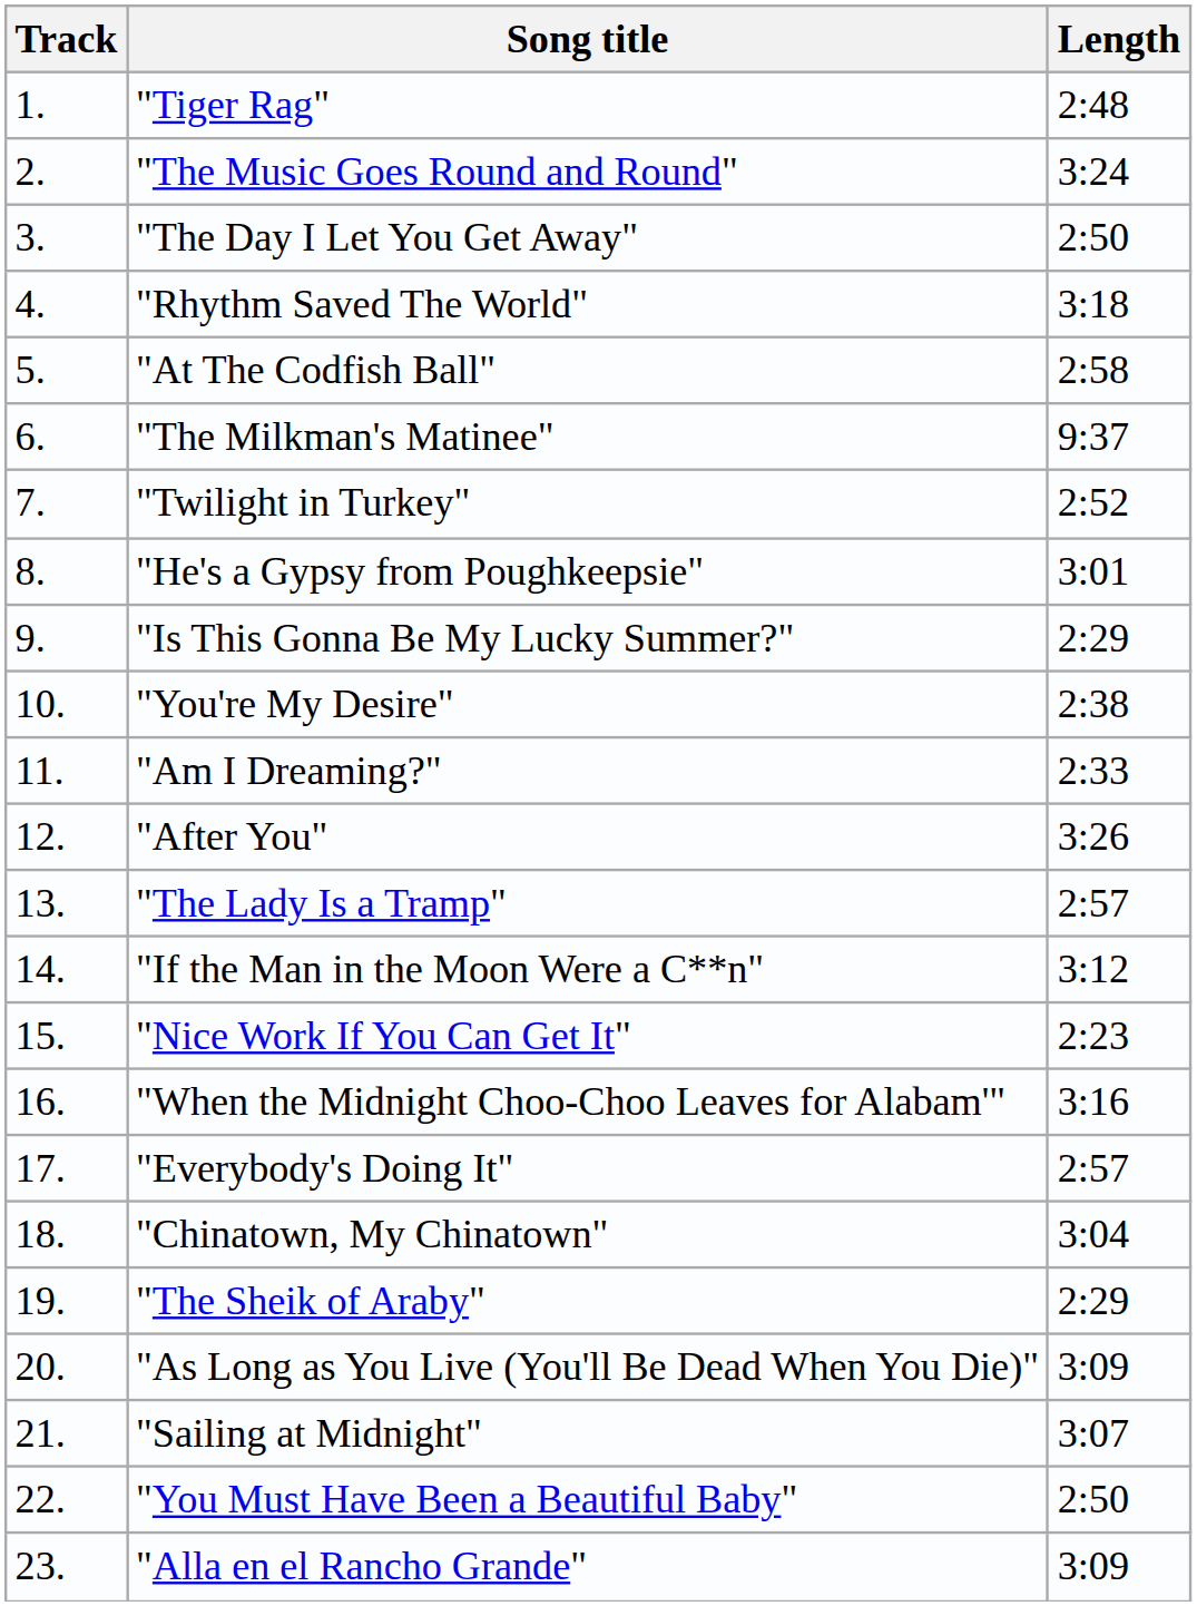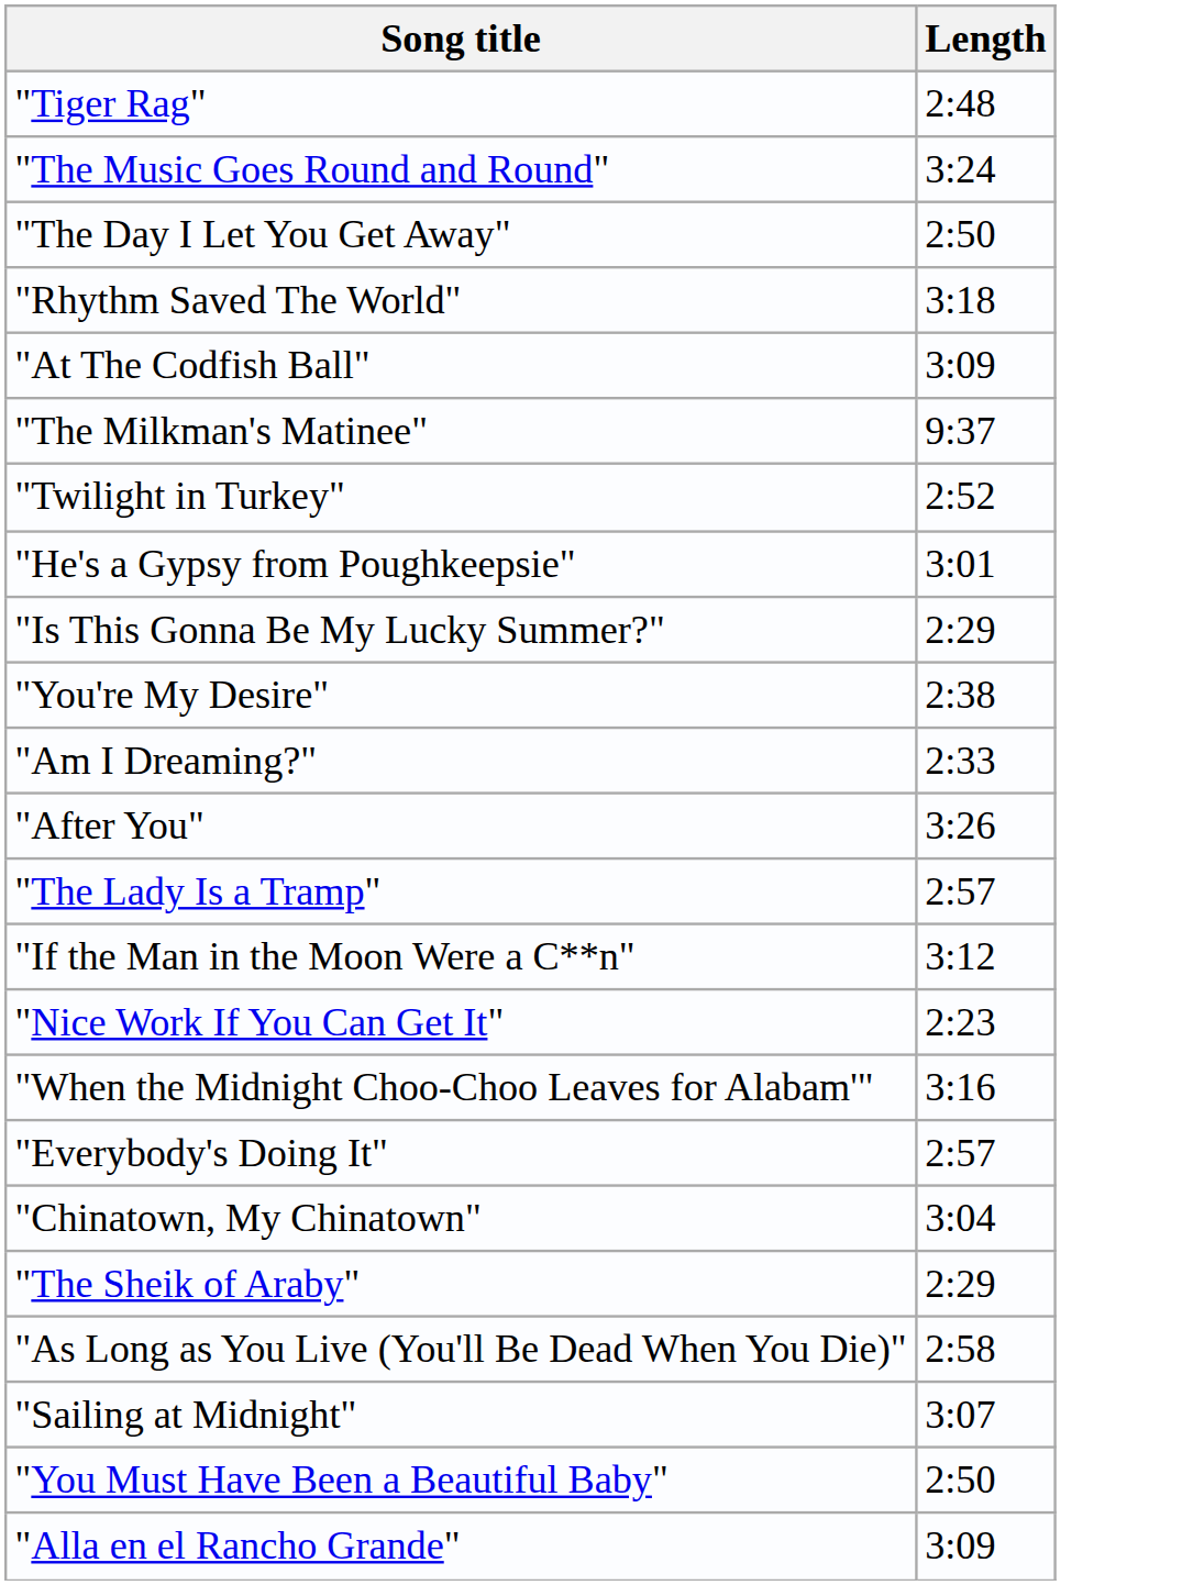 <table class="wikitable" style="background:#fcfdff; font-size:95%;">
 <tr>
-<th>Track</th>
 <th>Song title</th>
 <th>Length</th>
 </tr>
 <tr>
-<td>1.</td>
 <td>"<a href='#'>Tiger Rag</a>"</td>
 <td>2:48</td>
 </tr>
 <tr>
-<td>2.</td>
 <td>"<a href='#'>The Music Goes Round and Round</a>"</td>
 <td>3:24</td>
 </tr>
 <tr>
-<td>3.</td>
 <td>"The Day I Let You Get Away"</td>
 <td>2:50</td>
 </tr>
 <tr>
-<td>4.</td>
 <td>"Rhythm Saved The World"</td>
 <td>3:18</td>
 </tr>
 <tr>
-<td>5.</td>
 <td>"At The Codfish Ball"</td>
-<td>2:58</td>
+<td>3:09</td>
 </tr>
 <tr>
-<td>6.</td>
 <td>"The Milkman's Matinee"</td>
 <td>9:37</td>
 </tr>
 <tr>
-<td>7.</td>
 <td>"Twilight in Turkey"</td>
 <td>2:52</td>
 </tr>
 <tr>
-<td>8.</td>
 <td>"He's a Gypsy from Poughkeepsie"</td>
 <td>3:01</td>
 </tr>
 <tr>
-<td>9.</td>
 <td>"Is This Gonna Be My Lucky Summer?"</td>
 <td>2:29</td>
 </tr>
 <tr>
-<td>10.</td>
 <td>"You're My Desire"</td>
 <td>2:38</td>
 </tr>
 <tr>
-<td>11.</td>
 <td>"Am I Dreaming?"</td>
 <td>2:33</td>
 </tr>
 <tr>
-<td>12.</td>
 <td>"After You"</td>
 <td>3:26</td>
 </tr>
 <tr>
-<td>13.</td>
 <td>"<a href='#'>The Lady Is a Tramp</a>"</td>
 <td>2:57</td>
 </tr>
 <tr>
-<td>14.</td>
 <td>"If the Man in the Moon Were a C**n"</td>
 <td>3:12</td>
 </tr>
 <tr>
-<td>15.</td>
 <td>"<a href='#'>Nice Work If You Can Get It</a>"</td>
 <td>2:23</td>
 </tr>
 <tr>
-<td>16.</td>
 <td>"When the Midnight Choo-Choo Leaves for Alabam'"</td>
 <td>3:16</td>
 </tr>
 <tr>
-<td>17.</td>
 <td>"Everybody's Doing It"</td>
 <td>2:57</td>
 </tr>
 <tr>
-<td>18.</td>
 <td>"Chinatown, My Chinatown"</td>
 <td>3:04</td>
 </tr>
 <tr>
-<td>19.</td>
 <td>"<a href='#'>The Sheik of Araby</a>"</td>
 <td>2:29</td>
 </tr>
 <tr>
-<td>20.</td>
 <td>"As Long as You Live (You'll Be Dead When You Die)"</td>
-<td>3:09</td>
+<td>2:58</td>
 </tr>
 <tr>
-<td>21.</td>
 <td>"Sailing at Midnight"</td>
 <td>3:07</td>
 </tr>
 <tr>
-<td>22.</td>
 <td>"<a href='#'>You Must Have Been a Beautiful Baby</a>"</td>
 <td>2:50</td>
 </tr>
 <tr>
-<td>23.</td>
 <td>"<a href='#'>Alla en el Rancho Grande</a>"</td>
 <td>3:09</td>
 </tr>
 </table>
